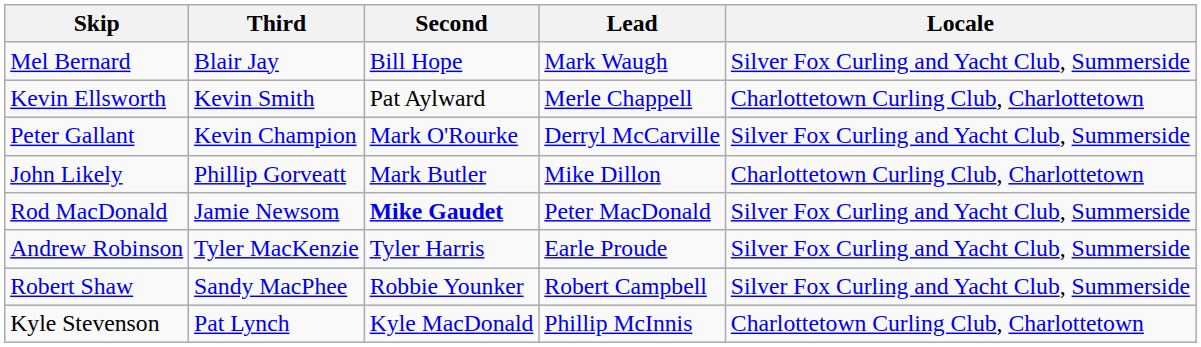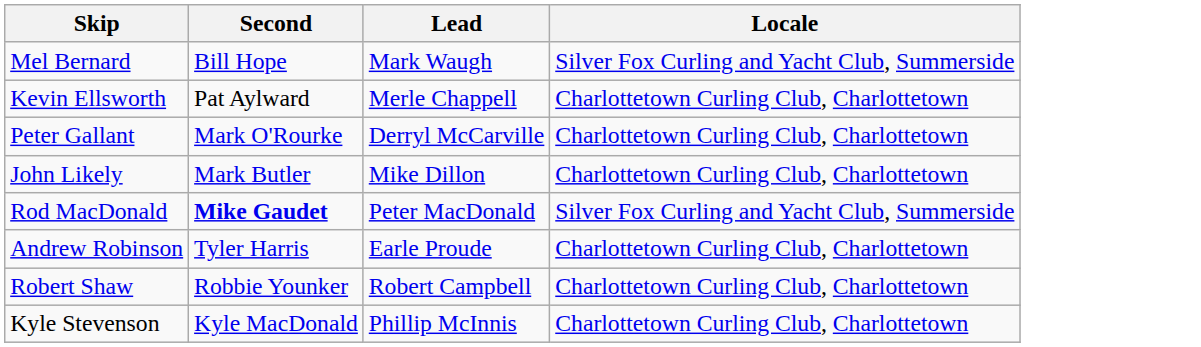 <table class="wikitable">
 <tr>
 <th>Skip</th>
-<th>Third</th>
 <th>Second</th>
 <th>Lead</th>
 <th>Locale</th>
 </tr>
 <tr>
 <td><a href='#'>Mel Bernard</a></td>
-<td><a href='#'>Blair Jay</a></td>
 <td><a href='#'>Bill Hope</a></td>
 <td><a href='#'>Mark Waugh</a></td>
 <td><a href='#'>Silver Fox Curling and Yacht Club</a>, <a href='#'>Summerside</a></td>
 </tr>
 <tr>
 <td><a href='#'>Kevin Ellsworth</a></td>
-<td><a href='#'>Kevin Smith</a></td>
 <td>Pat Aylward</td>
 <td><a href='#'>Merle Chappell</a></td>
 <td><a href='#'>Charlottetown Curling Club</a>, <a href='#'>Charlottetown</a></td>
 </tr>
 <tr>
 <td><a href='#'>Peter Gallant</a></td>
-<td><a href='#'>Kevin Champion</a></td>
 <td><a href='#'>Mark O'Rourke</a></td>
 <td><a href='#'>Derryl McCarville</a></td>
-<td><a href='#'>Silver Fox Curling and Yacht Club</a>, <a href='#'>Summerside</a></td>
+<td><a href='#'>Charlottetown Curling Club</a>, <a href='#'>Charlottetown</a></td>
 </tr>
 <tr>
 <td><a href='#'>John Likely</a></td>
-<td><a href='#'>Phillip Gorveatt</a></td>
 <td><a href='#'>Mark Butler</a></td>
 <td><a href='#'>Mike Dillon</a></td>
 <td><a href='#'>Charlottetown Curling Club</a>, <a href='#'>Charlottetown</a></td>
 </tr>
 <tr>
 <td><a href='#'>Rod MacDonald</a></td>
-<td><a href='#'>Jamie Newsom</a></td>
 <td><strong><a href='#'>Mike Gaudet</a></strong></td>
 <td><a href='#'>Peter MacDonald</a></td>
 <td><a href='#'>Silver Fox Curling and Yacht Club</a>, <a href='#'>Summerside</a></td>
 </tr>
 <tr>
 <td><a href='#'>Andrew Robinson</a></td>
-<td><a href='#'>Tyler MacKenzie</a></td>
 <td><a href='#'>Tyler Harris</a></td>
 <td><a href='#'>Earle Proude</a></td>
-<td><a href='#'>Silver Fox Curling and Yacht Club</a>, <a href='#'>Summerside</a></td>
+<td><a href='#'>Charlottetown Curling Club</a>, <a href='#'>Charlottetown</a></td>
 </tr>
 <tr>
 <td><a href='#'>Robert Shaw</a></td>
-<td><a href='#'>Sandy MacPhee</a></td>
 <td><a href='#'>Robbie Younker</a></td>
 <td><a href='#'>Robert Campbell</a></td>
-<td><a href='#'>Silver Fox Curling and Yacht Club</a>, <a href='#'>Summerside</a></td>
+<td><a href='#'>Charlottetown Curling Club</a>, <a href='#'>Charlottetown</a></td>
 </tr>
 <tr>
 <td>Kyle Stevenson</td>
-<td><a href='#'>Pat Lynch</a></td>
 <td><a href='#'>Kyle MacDonald</a></td>
 <td><a href='#'>Phillip McInnis</a></td>
 <td><a href='#'>Charlottetown Curling Club</a>, <a href='#'>Charlottetown</a></td>
 </tr>
 </table>
